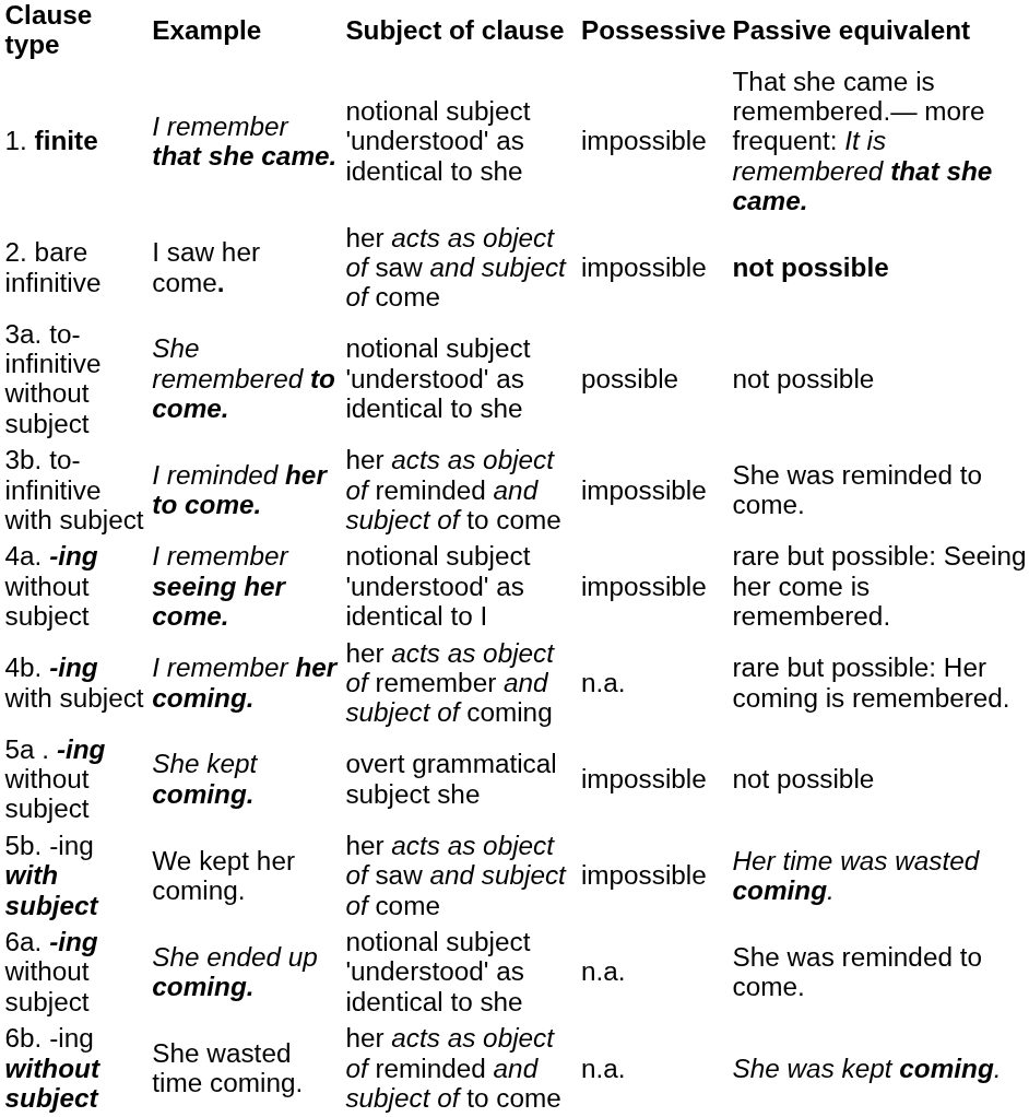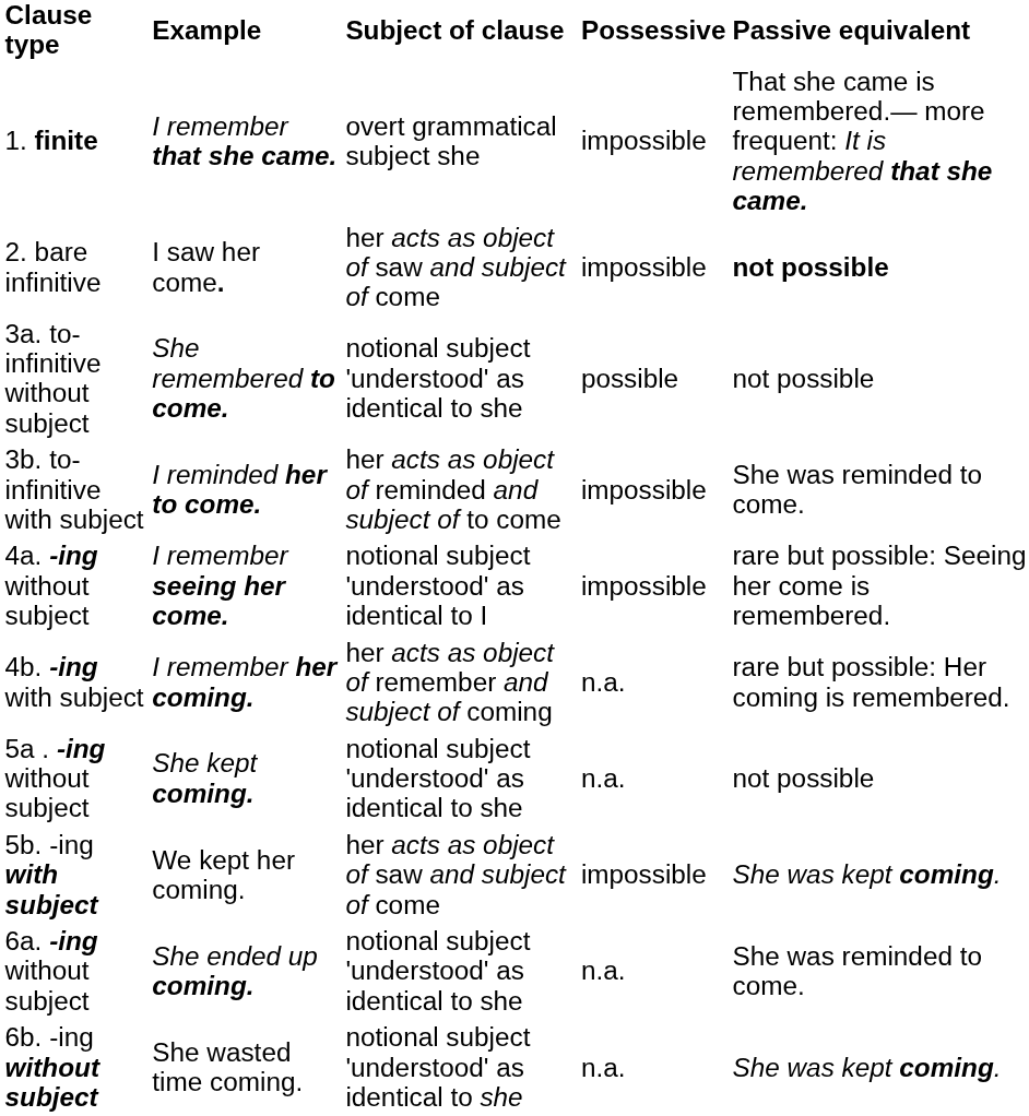 <table>
 <tr>
 <td><strong>Clause type</strong></td>
 <td><strong>Example</strong></td>
 <td><strong>Subject of clause</strong></td>
 <td><strong>Possessive</strong></td>
 <td><strong>Passive equivalent</strong></td>
 </tr>
 <tr>
 <td>1. <strong>finite</strong></td>
 <td><em>I remember <strong>that she came<strong><em>.</td>
-<td>notional subject 'understood' as identical to </em>she<em></td>
+<td>overt grammatical subject </em>she<em></td>
 <td>impossible</td>
 <td></em></strong>That she came</strong> is remembered.</em>— more frequent: <em>It is remembered <strong>that she came<strong><em>.</td>
 </tr>
 <tr>
 <td>2. </strong>bare infinitive<strong></td>
 <td></em>I saw </strong>her come<strong>.<em></td>
 <td></em>her<em> acts as object of </em>saw<em> and subject of </em>come<em></td>
 <td>impossible</td>
 <td><strong>not possible</strong></td>
 </tr>
 <tr>
 <td>3a. </em></strong>to</em>-infinitive</strong> without subject</td>
 <td><em>She remembered <strong>to come<strong><em>.</td>
 <td>notional subject 'understood' as identical to </em>she<em></td>
 <td>possible</td>
 <td>not possible</td>
 </tr>
 <tr>
 <td>3b. </em></strong>to-</em>infinitive</strong> with subject</td>
 <td><em>I reminded <strong>her to come<strong><em>.</td>
 <td></em>her<em> acts as object of </em>reminded<em> and subject of </em>to come<em></td>
 <td>impossible</td>
 <td></em>She was reminded </strong>to come</em></strong>.</td>
 </tr>
 <tr>
 <td>4a. <strong><em>-ing</em></strong> without subject</td>
 <td><em>I remember <strong>seeing her<strong><em> come.</td>
 <td>notional subject 'understood' as identical to </em>I<em></td>
 <td>impossible</td>
 <td>rare but possible: </em></strong>Seeing her</strong> come is remembered</em>.</td>
 </tr>
 <tr>
 <td>4b. <strong><em>-ing</em></strong> with subject</td>
 <td><em>I remember <strong>her coming<strong><em>.</td>
 <td></em>her<em> acts as object of </em>remember<em> and subject of </em>coming<em></td>
 <td>n.a.</td>
 <td>rare but possible: </em></strong>Her coming</strong> is remembered</em>.</td>
 </tr>
 <tr>
 <td>5a . <strong><em>-ing</em></strong> without subject</td>
 <td><em>She kept <strong>coming<strong><em>.</td>
-<td>overt grammatical subject </em>she<em></td>
-<td>impossible</td>
+<td>notional subject 'understood' as identical to </em>she<em></td>
+<td>n.a.</td>
 <td>not possible</td>
 </tr>
 <tr>
 <td>5b. </em></strong>-ing<strong><em> with subject</td>
 <td></em>We kept her </strong>coming</em></strong>.</td>
 <td></em>her<em> acts as object of </em>saw<em> and subject of </em>come<em></td>
 <td>impossible</td>
-<td><em>Her time was wasted <strong>coming</strong>.</em></td>
+<td><em>She was kept <strong>coming</strong>.</em></td>
 </tr>
 <tr>
 <td>6a. <strong><em>-ing</em></strong> without subject</td>
 <td><em>She ended up <strong>coming<strong><em>.</td>
 <td>notional subject 'understood' as identical to </em>she<em></td>
 <td>n.a.</td>
 <td></em>She was reminded </strong>to come</em></strong>.</td>
 </tr>
 <tr>
 <td>6b. </em></strong>-ing<strong><em> without subject</td>
 <td></em>She wasted time </strong>coming</em></strong>.</td>
-<td></em>her<em> acts as object of </em>reminded<em> and subject of </em>to come<em></td>
+<td>notional subject 'understood' as identical to <em>she</em></td>
 <td>n.a.</td>
 <td><em>She was kept <strong>coming</strong>.</em></td>
 </tr>
 </table>
